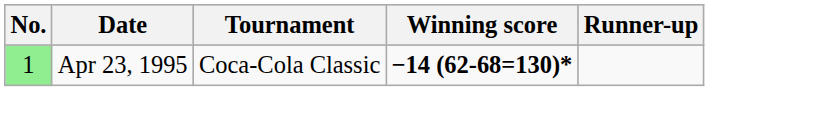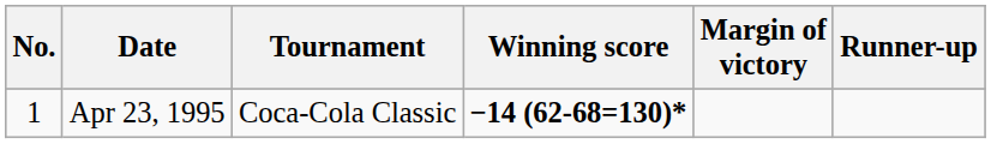 <table class="wikitable" style="font-size:95%;">
 <tr>
 <th>No.</th>
 <th>Date</th>
 <th>Tournament</th>
 <th>Winning score</th>
+<th>Margin of<br>victory</th>
 <th>Runner-up</th>
 </tr>
 <tr>
-<td align=center style="background: lightgreen;">1</td>
+<td align=center>1</td>
 <td align=right>Apr 23, 1995</td>
 <td>Coca-Cola Classic</td>
 <td><strong>−14 (62-68=130)*</strong></td>
 <td></td>
+<td></td>
 </tr>
 </table>
